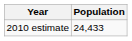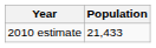 <table class="wikitable">
 <tr>
 <th>Year</th>
 <th>Population</th>
 </tr>
 <tr>
 <td>2010 estimate</td>
-<td>24,433</td>
+<td>21,433</td>
 </tr>
 </table>
